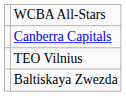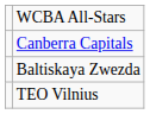 <table class="wikitable">
 <tr>
 <td></td>
 <td>WCBA All-Stars</td>
 </tr>
 <tr>
 <td></td>
 <td><a href='#'>Canberra Capitals</a></td>
 </tr>
 <tr>
 <td></td>
-<td>TEO Vilnius</td>
+<td>Baltiskaya Zwezda</td>
 </tr>
 <tr>
 <td></td>
-<td>Baltiskaya Zwezda</td>
+<td>TEO Vilnius</td>
 </tr>
 </table>
